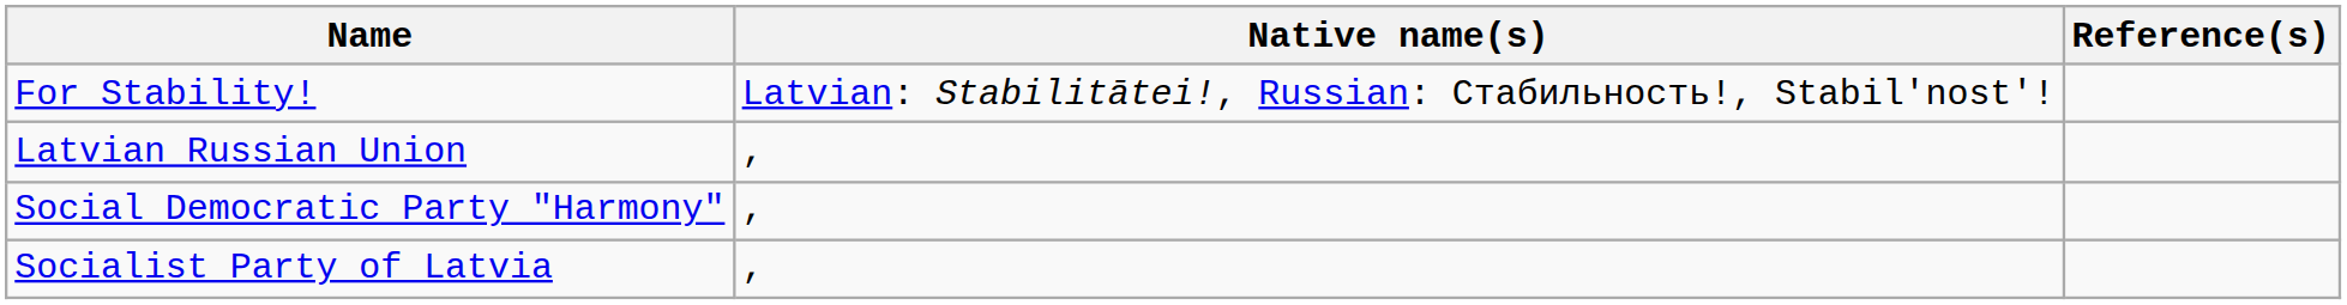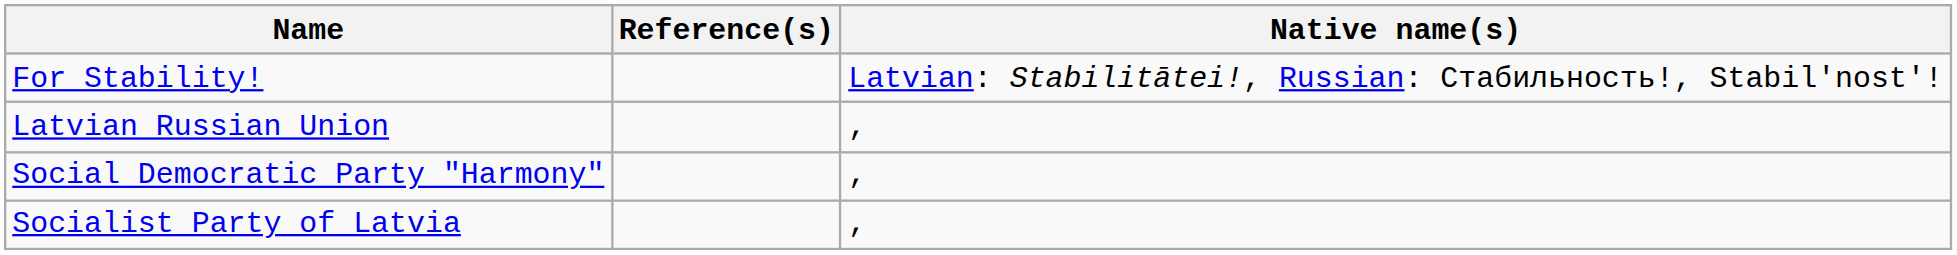 <table class="wikitable">
 <tr>
 <th>Name</th>
+<th>Reference(s)</th>
 <th>Native name(s)</th>
-<th>Reference(s)</th>
 </tr>
 <tr>
 <td><a href='#'>For Stability!</a></td>
+<td></td>
 <td><a href='#'>Latvian</a>: <em>Stabilitātei!</em>, <a href='#'>Russian</a>: Стабильность!, Stabil'nost'!</td>
-<td></td>
 </tr>
 <tr>
 <td><a href='#'>Latvian Russian Union</a></td>
+<td></td>
 <td>, </td>
-<td></td>
 </tr>
 <tr>
 <td><a href='#'>Social Democratic Party "Harmony"</a></td>
+<td></td>
 <td>, </td>
-<td></td>
 </tr>
 <tr>
 <td><a href='#'>Socialist Party of Latvia</a></td>
+<td></td>
 <td>, </td>
-<td></td>
 </tr>
 </table>
